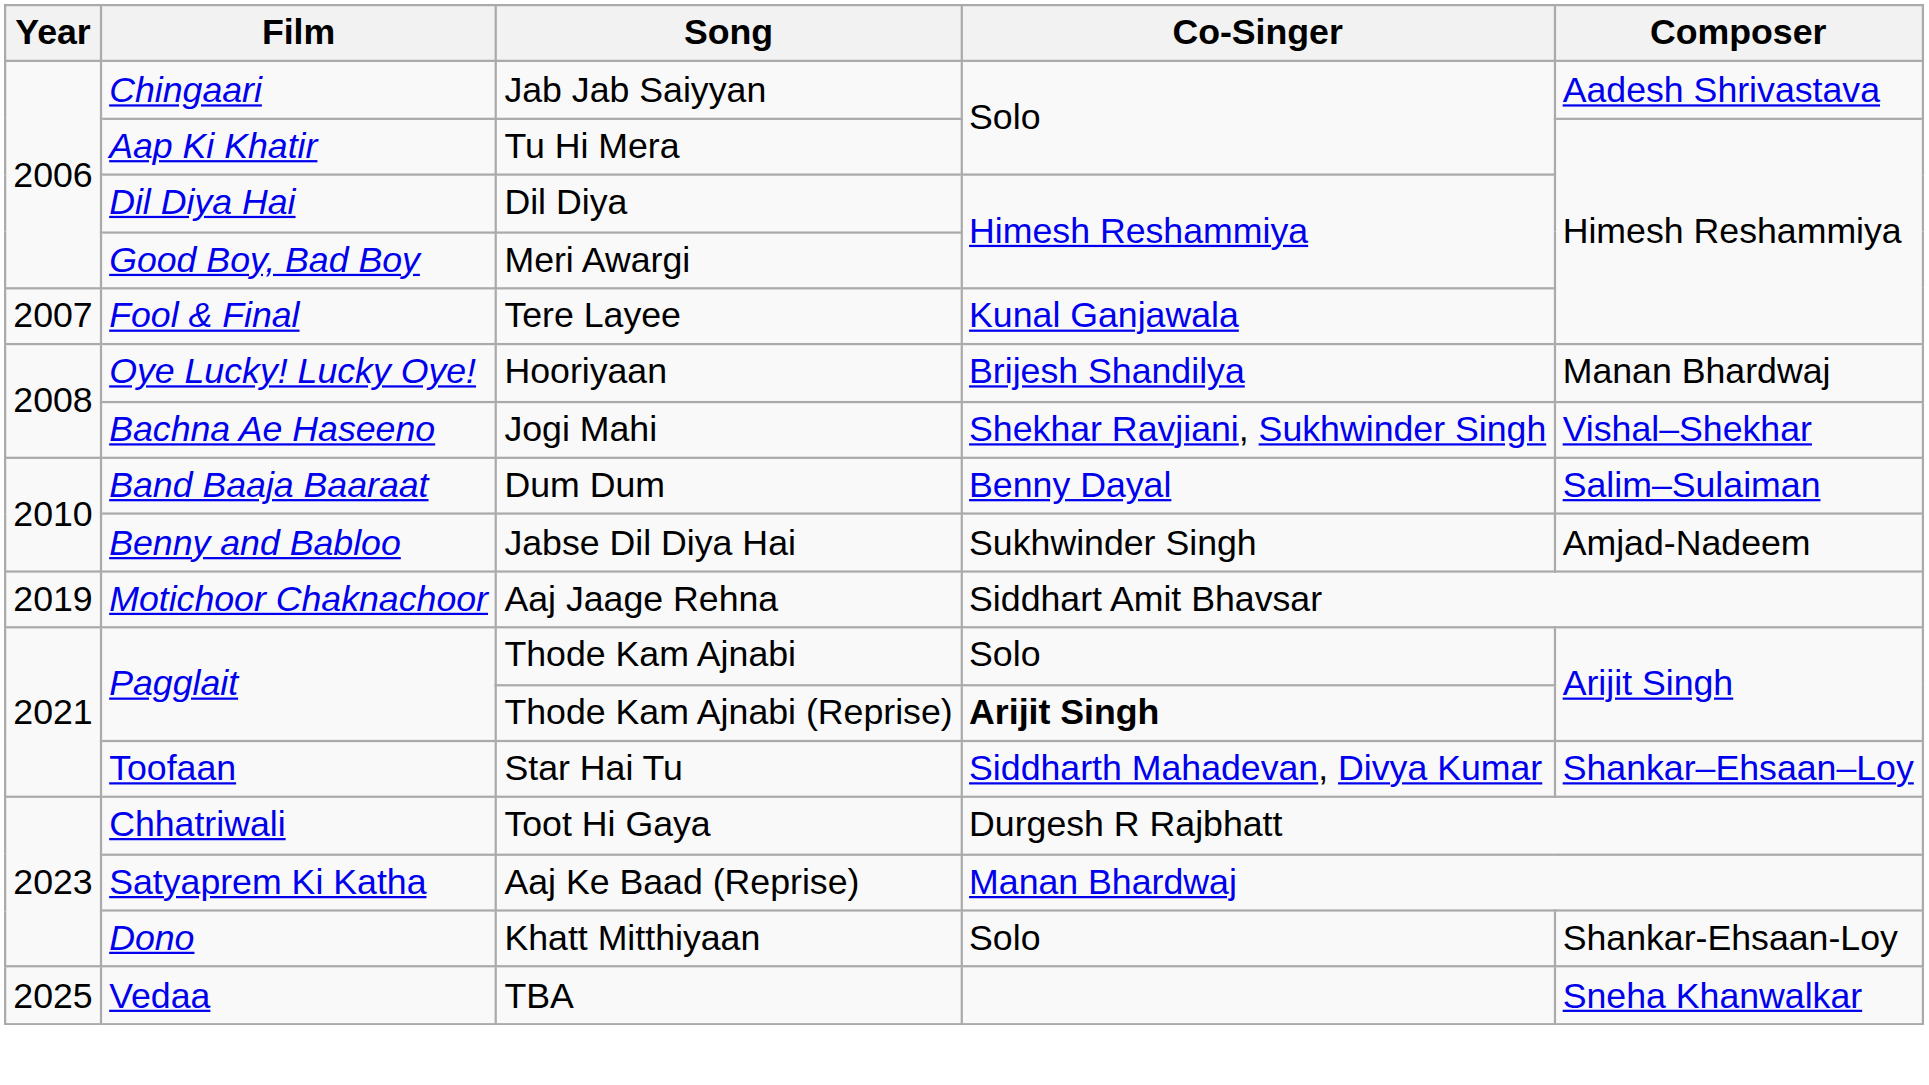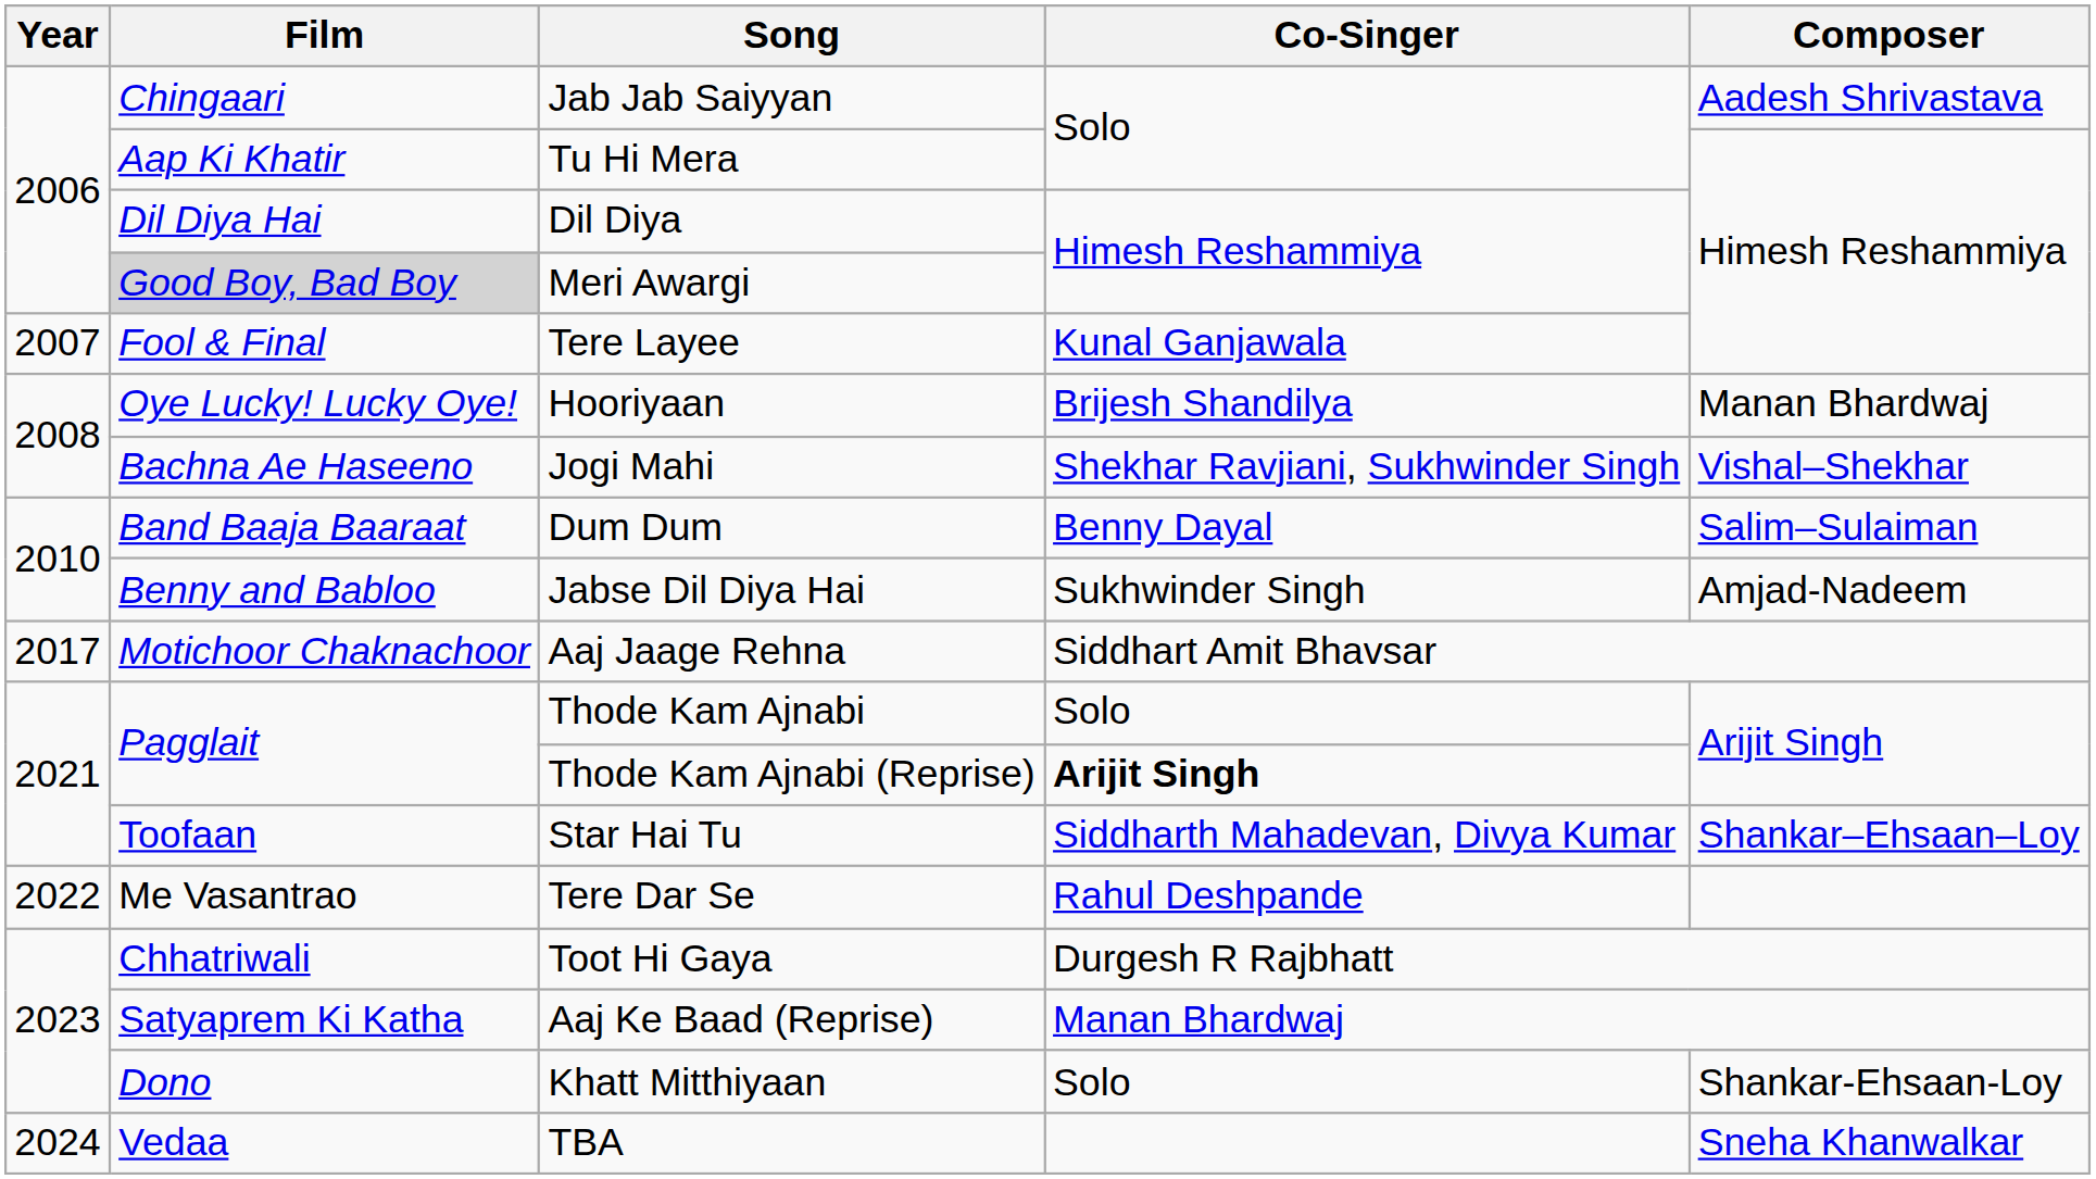 <table class="wikitable sortable">
 <tr>
 <th>Year</th>
 <th>Film</th>
 <th>Song</th>
 <th>Co-Singer</th>
 <th>Composer</th>
 </tr>
 <tr>
 <td rowspan="4">2006</td>
 <td><a href='#'><em>Chingaari</em></a></td>
 <td>Jab Jab Saiyyan</td>
 <td rowspan=2>Solo</td>
 <td><a href='#'>Aadesh Shrivastava</a></td>
 </tr>
 <tr>
 <td><a href='#'><em>Aap Ki Khatir</em></a></td>
 <td>Tu Hi Mera</td>
 <td rowspan="4">Himesh Reshammiya</td>
 </tr>
 <tr>
 <td><em><a href='#'>Dil Diya Hai</a></em></td>
 <td>Dil Diya</td>
 <td rowspan="2"><a href='#'>Himesh Reshammiya</a></td>
 </tr>
 <tr>
-<td><em><a href='#'>Good Boy, Bad Boy</a></em></td>
+<td style="background: lightgrey;"><em><a href='#'>Good Boy, Bad Boy</a></em></td>
 <td>Meri Awargi</td>
 </tr>
 <tr>
 <td>2007</td>
 <td><em><a href='#'>Fool & Final</a></em></td>
 <td>Tere Layee</td>
 <td><a href='#'>Kunal Ganjawala</a></td>
 </tr>
 <tr>
 <td rowspan="2">2008</td>
 <td><em><a href='#'>Oye Lucky! Lucky Oye!</a></em></td>
 <td>Hooriyaan</td>
 <td><a href='#'>Brijesh Shandilya</a></td>
 <td>Manan Bhardwaj</td>
 </tr>
 <tr>
 <td><em><a href='#'>Bachna Ae Haseeno</a></em></td>
 <td>Jogi Mahi</td>
 <td><a href='#'>Shekhar Ravjiani</a>, <a href='#'>Sukhwinder Singh</a></td>
 <td><a href='#'>Vishal–Shekhar</a></td>
 </tr>
 <tr>
 <td rowspan="2">2010</td>
 <td><em><a href='#'>Band Baaja Baaraat</a></em></td>
 <td>Dum Dum</td>
 <td><a href='#'>Benny Dayal</a></td>
 <td><a href='#'>Salim–Sulaiman</a></td>
 </tr>
 <tr>
 <td><em><a href='#'>Benny and Babloo</a></em></td>
 <td>Jabse Dil Diya Hai</td>
 <td>Sukhwinder Singh</td>
 <td>Amjad-Nadeem</td>
 </tr>
 <tr>
-<td>2019</td>
+<td>2017</td>
 <td><em><a href='#'>Motichoor Chaknachoor</a></em></td>
 <td>Aaj Jaage Rehna</td>
 <td colspan=2>Siddhart Amit Bhavsar</td>
 </tr>
 <tr>
 <td rowspan="3">2021</td>
 <td rowspan="2"><em><a href='#'>Pagglait</a></em></td>
 <td>Thode Kam Ajnabi</td>
 <td>Solo</td>
 <td rowspan="2"><a href='#'>Arijit Singh</a></td>
 </tr>
 <tr>
 <td>Thode Kam Ajnabi (Reprise)</td>
 <td><strong>Arijit Singh</strong></td>
 </tr>
 <tr>
 <td><a href='#'>Toofaan</a></td>
 <td>Star Hai Tu</td>
 <td><a href='#'>Siddharth Mahadevan</a>, <a href='#'>Divya Kumar</a></td>
 <td><a href='#'>Shankar–Ehsaan–Loy</a></td>
 </tr>
 <tr>
+<td>2022</td>
+<td>Me Vasantrao</td>
+<td>Tere Dar Se</td>
+<td><a href='#'>Rahul Deshpande</a></td>
+<td></td>
+</tr>
+<tr>
 <td rowspan=3>2023</td>
 <td><a href='#'>Chhatriwali</a></td>
 <td>Toot Hi Gaya</td>
 <td colspan=2>Durgesh R Rajbhatt</td>
 </tr>
 <tr>
 <td><a href='#'>Satyaprem Ki Katha</a></td>
 <td>Aaj Ke Baad (Reprise)</td>
 <td colspan=2><a href='#'>Manan Bhardwaj</a></td>
 </tr>
 <tr>
 <td><em><a href='#'>Dono</a></em></td>
 <td>Khatt Mitthiyaan</td>
 <td>Solo</td>
 <td>Shankar-Ehsaan-Loy</td>
 </tr>
 <tr>
-<td>2025</td>
+<td>2024</td>
 <td><a href='#'>Vedaa</a></td>
 <td>TBA</td>
 <td></td>
 <td><a href='#'>Sneha Khanwalkar</a></td>
 </tr>
 </table>
